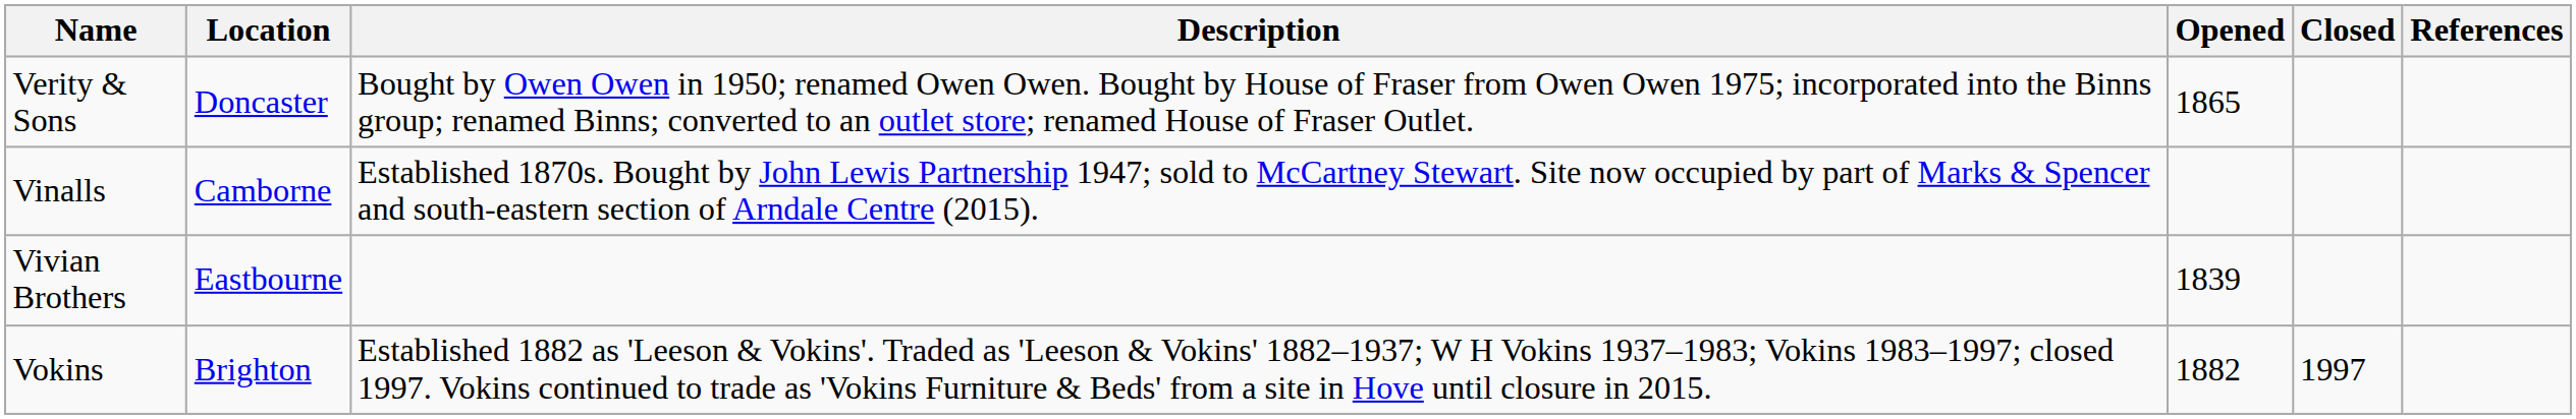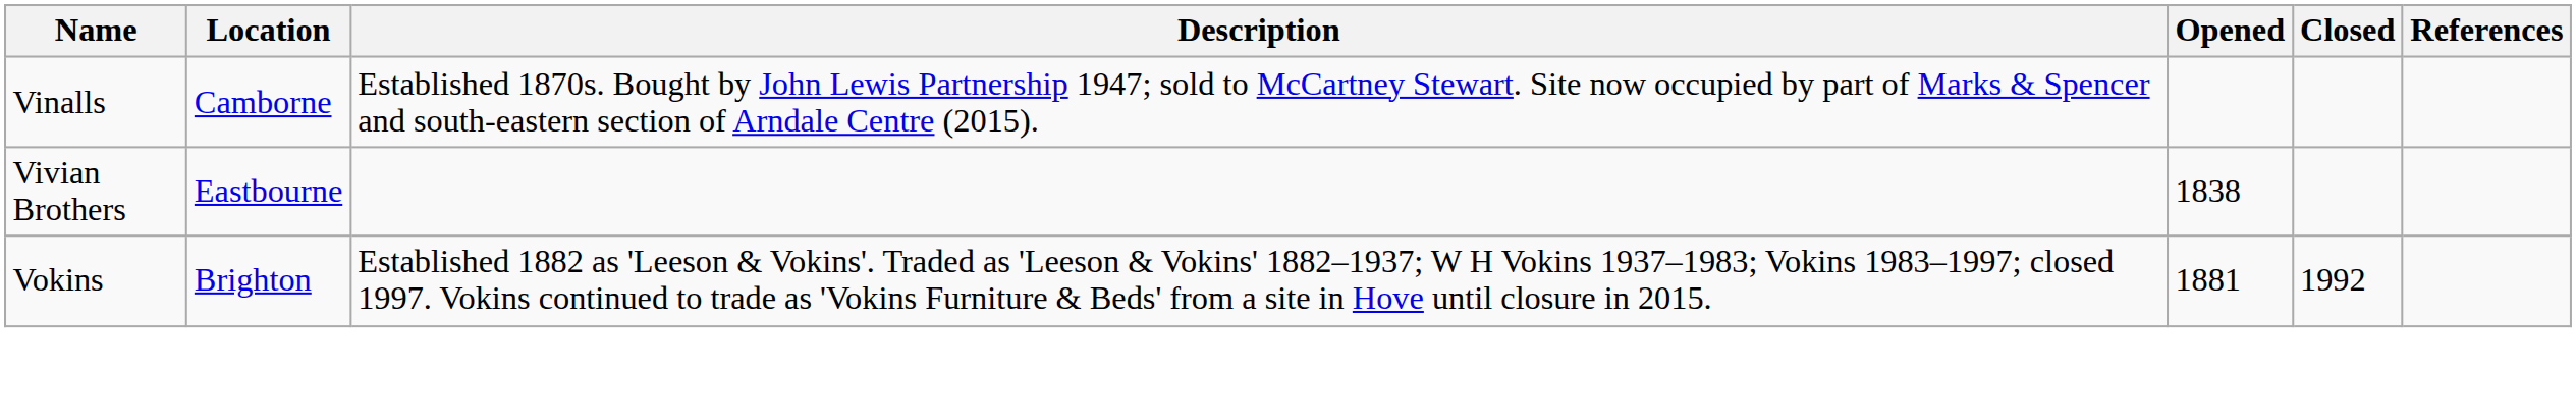 <table class="wikitable">
 <tr>
 <th>Name</th>
 <th>Location</th>
 <th>Description</th>
 <th>Opened</th>
 <th>Closed</th>
 <th>References</th>
-</tr>
-<tr>
-<td>Verity & Sons</td>
-<td><a href='#'>Doncaster</a></td>
-<td>Bought by <a href='#'>Owen Owen</a> in 1950; renamed Owen Owen. Bought by House of Fraser from Owen Owen 1975; incorporated into the Binns group; renamed Binns; converted to an <a href='#'>outlet store</a>; renamed House of Fraser Outlet.</td>
-<td>1865</td>
-<td></td>
-<td></td>
 </tr>
 <tr>
 <td>Vinalls</td>
 <td><a href='#'>Camborne</a></td>
 <td>Established 1870s. Bought by <a href='#'>John Lewis Partnership</a> 1947; sold to <a href='#'>McCartney Stewart</a>. Site now occupied by part of <a href='#'>Marks & Spencer</a> and south-eastern section of <a href='#'>Arndale Centre</a> (2015).</td>
 <td></td>
 <td></td>
 <td></td>
 </tr>
 <tr>
 <td>Vivian Brothers</td>
 <td><a href='#'>Eastbourne</a></td>
 <td></td>
-<td>1839</td>
+<td>1838</td>
 <td></td>
 <td></td>
 </tr>
 <tr>
 <td>Vokins</td>
 <td><a href='#'>Brighton</a></td>
 <td>Established 1882 as 'Leeson & Vokins'. Traded as 'Leeson & Vokins' 1882–1937; W H Vokins 1937–1983; Vokins 1983–1997; closed 1997. Vokins continued to trade as 'Vokins Furniture & Beds' from a site in <a href='#'>Hove</a> until closure in 2015.</td>
-<td>1882</td>
-<td>1997</td>
+<td>1881</td>
+<td>1992</td>
 <td></td>
 </tr>
 </table>
